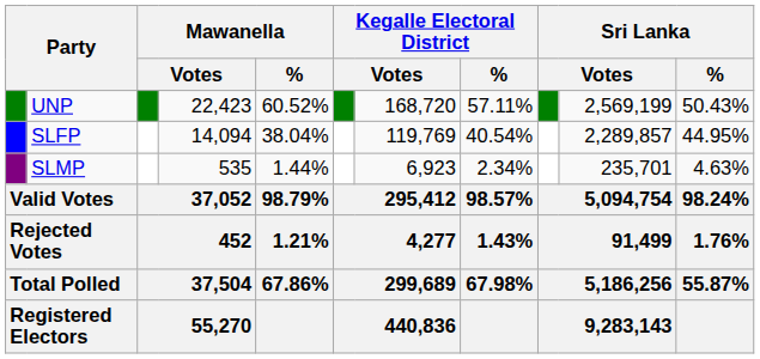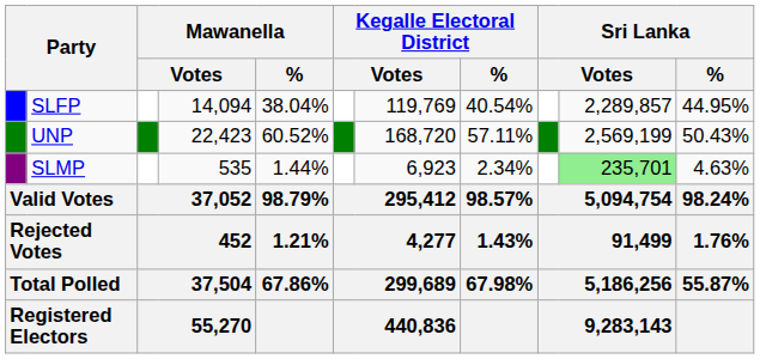 <table class="wikitable">
 <tr>
 <th colspan="2" width="144px"rowspan="2">Party</th>
 <th colspan="3" width="216px">Mawanella</th>
 <th colspan="3" width="216px"><a href='#'>Kegalle Electoral District</a></th>
 <th colspan="3" width="216px">Sri Lanka</th>
 </tr>
 <tr>
 <th colspan="2" width="144px">Votes</th>
 <th>%</th>
 <th colspan="2" width="144px">Votes</th>
 <th>%</th>
 <th colspan="2" width="144px">Votes</th>
 <th>%</th>
 </tr>
 <tr>
+<td style="background-color:blue;" width="10px"></td>
+<td style="text-align:left;"><a href='#'>SLFP</a></td>
+<td style="background-color:white;" width="10px"></td>
+<td style="text-align:right;">14,094</td>
+<td style="text-align:right;">38.04%</td>
+<td style="background-color:white;" width="10px"></td>
+<td style="text-align:right;">119,769</td>
+<td style="text-align:right;">40.54%</td>
+<td style="background-color:white;" width="10px"></td>
+<td style="text-align:right;">2,289,857</td>
+<td style="text-align:right;">44.95%</td>
+</tr>
+<tr>
 <td style="background-color:green;" width="10px"></td>
 <td style="text-align:left;"><a href='#'>UNP</a></td>
 <td style="background-color:green;" width="10px"></td>
 <td style="text-align:right;">22,423</td>
 <td style="text-align:right;">60.52%</td>
 <td style="background-color:green;" width="10px"></td>
 <td style="text-align:right;">168,720</td>
 <td style="text-align:right;">57.11%</td>
 <td style="background-color:green;" width="10px"></td>
 <td style="text-align:right;">2,569,199</td>
 <td style="text-align:right;">50.43%</td>
 </tr>
 <tr>
-<td style="background-color:blue;" width="10px"></td>
-<td style="text-align:left;"><a href='#'>SLFP</a></td>
-<td style="background-color:white;" width="10px"></td>
-<td style="text-align:right;">14,094</td>
-<td style="text-align:right;">38.04%</td>
-<td style="background-color:white;" width="10px"></td>
-<td style="text-align:right;">119,769</td>
-<td style="text-align:right;">40.54%</td>
-<td style="background-color:white;" width="10px"></td>
-<td style="text-align:right;">2,289,857</td>
-<td style="text-align:right;">44.95%</td>
-</tr>
-<tr>
 <td style="background-color:purple;" width="10px"></td>
 <td style="text-align:left;"><a href='#'>SLMP</a></td>
 <td style="background-color:white;" width="10px"></td>
 <td style="text-align:right;">535</td>
 <td style="text-align:right;">1.44%</td>
 <td style="background-color:white;" width="10px"></td>
 <td style="text-align:right;">6,923</td>
 <td style="text-align:right;">2.34%</td>
 <td style="background-color:white;" width="10px"></td>
-<td style="text-align:right;">235,701</td>
+<td style="background: lightgreen; text-align:right;">235,701</td>
 <td style="text-align:right;">4.63%</td>
 </tr>
 <tr>
 <th colspan="2" width="144px"style="text-align:left;">Valid Votes</th>
 <th style="text-align:right;"colspan="2" width="144px">37,052</th>
 <th style="text-align:right;">98.79%</th>
 <th style="text-align:right;"colspan="2" width="144px">295,412</th>
 <th style="text-align:right;">98.57%</th>
 <th style="text-align:right;"colspan="2" width="144px">5,094,754</th>
 <th style="text-align:right;">98.24%</th>
 </tr>
 <tr>
 <th colspan="2" width="144px"style="text-align:left;">Rejected Votes</th>
 <th style="text-align:right;"colspan="2" width="144px">452</th>
 <th style="text-align:right;">1.21%</th>
 <th style="text-align:right;"colspan="2" width="144px">4,277</th>
 <th style="text-align:right;">1.43%</th>
 <th style="text-align:right;"colspan="2" width="144px">91,499</th>
 <th style="text-align:right;">1.76%</th>
 </tr>
 <tr>
 <th colspan="2" width="144px"style="text-align:left;">Total Polled</th>
 <th style="text-align:right;"colspan="2" width="144px">37,504</th>
 <th style="text-align:right;">67.86%</th>
 <th style="text-align:right;"colspan="2" width="144px">299,689</th>
 <th style="text-align:right;">67.98%</th>
 <th style="text-align:right;"colspan="2" width="144px">5,186,256</th>
 <th style="text-align:right;">55.87%</th>
 </tr>
 <tr>
 <th colspan="2" width="144px"style="text-align:left;">Registered Electors</th>
 <th style="text-align:right;"colspan="2" width="144px">55,270</th>
 <th></th>
 <th style="text-align:right;"colspan="2" width="144px">440,836</th>
 <th></th>
 <th style="text-align:right;"colspan="2" width="144px">9,283,143</th>
 <th></th>
 </tr>
 </table>
